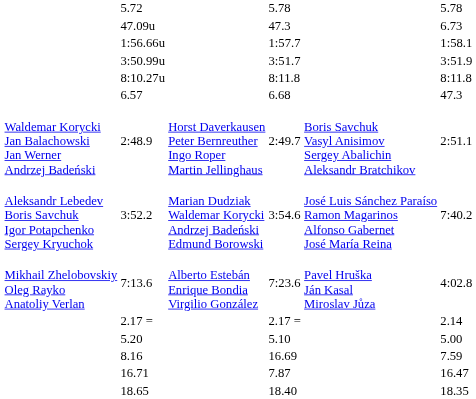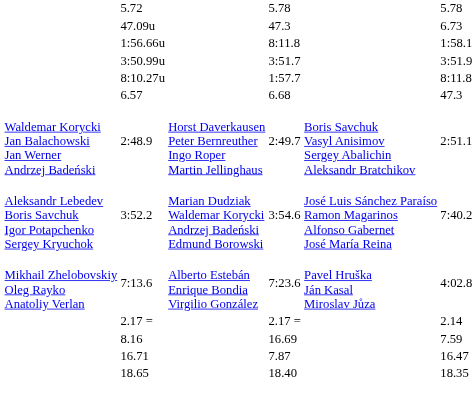 <table>
 <tr>
 <td></td>
 <td></td>
 <td>5.72</td>
 <td></td>
 <td>5.78</td>
 <td></td>
 <td>5.78</td>
 </tr>
 <tr>
 <td></td>
 <td></td>
 <td>47.09u </td>
 <td></td>
 <td>47.3</td>
 <td></td>
 <td>6.73</td>
 </tr>
 <tr>
 <td></td>
 <td></td>
 <td>1:56.66u</td>
 <td></td>
-<td>1:57.7</td>
+<td>8:11.8</td>
 <td></td>
 <td>1:58.1</td>
 </tr>
 <tr>
 <td></td>
 <td></td>
 <td>3:50.99u</td>
 <td></td>
 <td>3:51.7</td>
 <td></td>
 <td>3:51.9</td>
 </tr>
 <tr>
 <td></td>
 <td></td>
 <td>8:10.27u</td>
 <td></td>
-<td>8:11.8</td>
+<td>1:57.7</td>
 <td></td>
 <td>8:11.8</td>
 </tr>
 <tr>
 <td></td>
 <td></td>
 <td>6.57</td>
 <td></td>
 <td>6.68</td>
 <td></td>
 <td>47.3</td>
 </tr>
 <tr>
 <td></td>
 <td><br><a href='#'>Waldemar Korycki</a><br><a href='#'>Jan Balachowski</a><br><a href='#'>Jan Werner</a><br><a href='#'>Andrzej Badeński</a></td>
 <td>2:48.9</td>
 <td><br><a href='#'>Horst Daverkausen</a><br><a href='#'>Peter Bernreuther</a><br><a href='#'>Ingo Roper</a><br><a href='#'>Martin Jellinghaus</a></td>
 <td>2:49.7</td>
 <td><br><a href='#'>Boris Savchuk</a><br><a href='#'>Vasyl Anisimov</a><br><a href='#'>Sergey Abalichin</a><br><a href='#'>Aleksandr Bratchikov</a></td>
 <td>2:51.1</td>
 </tr>
 <tr>
 <td></td>
 <td><br><a href='#'>Aleksandr Lebedev</a><br><a href='#'>Boris Savchuk</a><br><a href='#'>Igor Potapchenko</a><br><a href='#'>Sergey Kryuchok</a></td>
 <td>3:52.2</td>
 <td><br><a href='#'>Marian Dudziak</a><br><a href='#'>Waldemar Korycki</a><br><a href='#'>Andrzej Badeński</a><br><a href='#'>Edmund Borowski</a></td>
 <td>3:54.6</td>
 <td><br><a href='#'>José Luis Sánchez Paraíso</a><br><a href='#'>Ramon Magarinos</a><br><a href='#'>Alfonso Gabernet</a><br><a href='#'>José María Reina</a></td>
 <td>7:40.2</td>
 </tr>
 <tr>
 <td></td>
 <td><br><a href='#'>Mikhail Zhelobovskiy</a><br><a href='#'>Oleg Rayko</a><br><a href='#'>Anatoliy Verlan</a></td>
 <td>7:13.6</td>
 <td><br><a href='#'>Alberto Estebán</a><br><a href='#'>Enrique Bondia</a><br><a href='#'>Virgilio González</a></td>
 <td>7:23.6</td>
 <td><br><a href='#'>Pavel Hruška</a><br><a href='#'>Ján Kasal</a><br><a href='#'>Miroslav Jůza</a></td>
 <td>4:02.8</td>
 </tr>
 <tr>
 <td></td>
 <td></td>
 <td>2.17 =</td>
 <td></td>
 <td>2.17 =</td>
 <td></td>
 <td>2.14</td>
 </tr>
 <tr>
 <td></td>
 <td></td>
-<td>5.20 </td>
-<td></td>
-<td>5.10</td>
-<td></td>
-<td>5.00</td>
-</tr>
-<tr>
-<td></td>
-<td></td>
 <td>8.16</td>
 <td></td>
 <td>16.69</td>
 <td></td>
 <td>7.59</td>
 </tr>
 <tr>
 <td></td>
 <td></td>
 <td>16.71 </td>
 <td></td>
 <td>7.87</td>
 <td></td>
 <td>16.47</td>
 </tr>
 <tr>
 <td></td>
 <td></td>
 <td>18.65 </td>
 <td></td>
 <td>18.40</td>
 <td></td>
 <td>18.35</td>
 </tr>
 </table>
